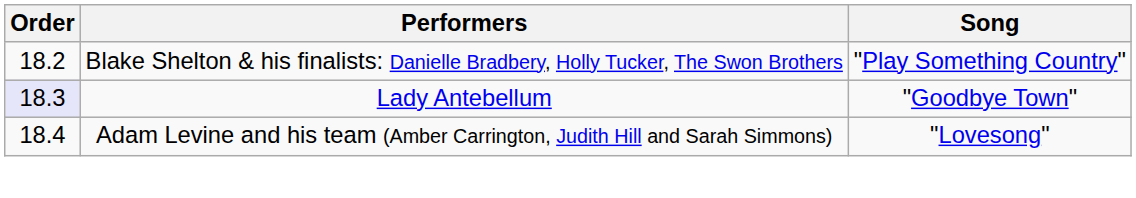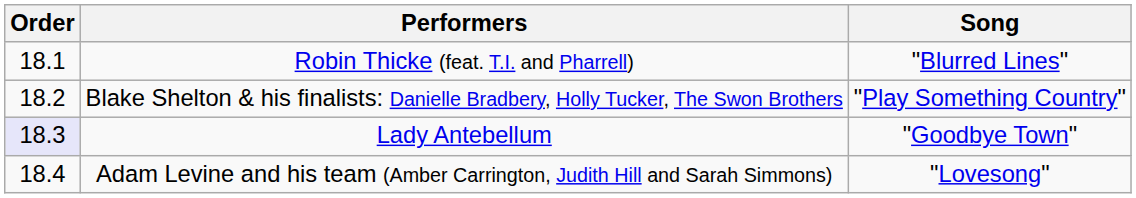 <table class="wikitable" style="text-align:center;">
 <tr>
 <th>Order</th>
 <th>Performers</th>
 <th>Song</th>
+</tr>
+<tr>
+<td>18.1</td>
+<td><a href='#'>Robin Thicke</a> <small>(feat. <a href='#'>T.I.</a> and <a href='#'>Pharrell</a>)</small></td>
+<td>"<a href='#'>Blurred Lines</a>"</td>
 </tr>
 <tr>
 <td>18.2</td>
 <td>Blake Shelton & his finalists: <small><a href='#'>Danielle Bradbery</a>, <a href='#'>Holly Tucker</a>, <a href='#'>The Swon Brothers</a></small></td>
 <td>"<a href='#'>Play Something Country</a>"</td>
 </tr>
 <tr>
 <td style="background: lavender;">18.3</td>
 <td><a href='#'>Lady Antebellum</a></td>
 <td>"<a href='#'>Goodbye Town</a>"</td>
 </tr>
 <tr>
 <td>18.4</td>
 <td>Adam Levine and his team <small>(Amber Carrington, <a href='#'>Judith Hill</a> and Sarah Simmons)</small></td>
 <td>"<a href='#'>Lovesong</a>"</td>
 </tr>
 </table>
